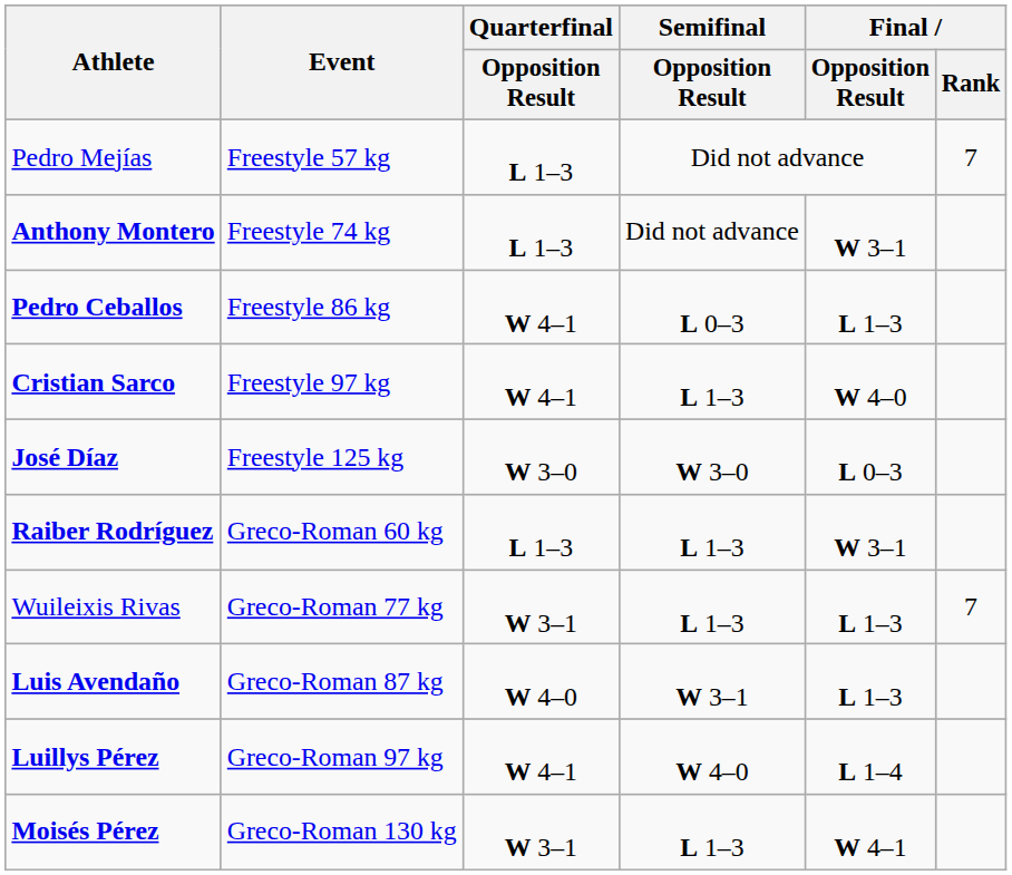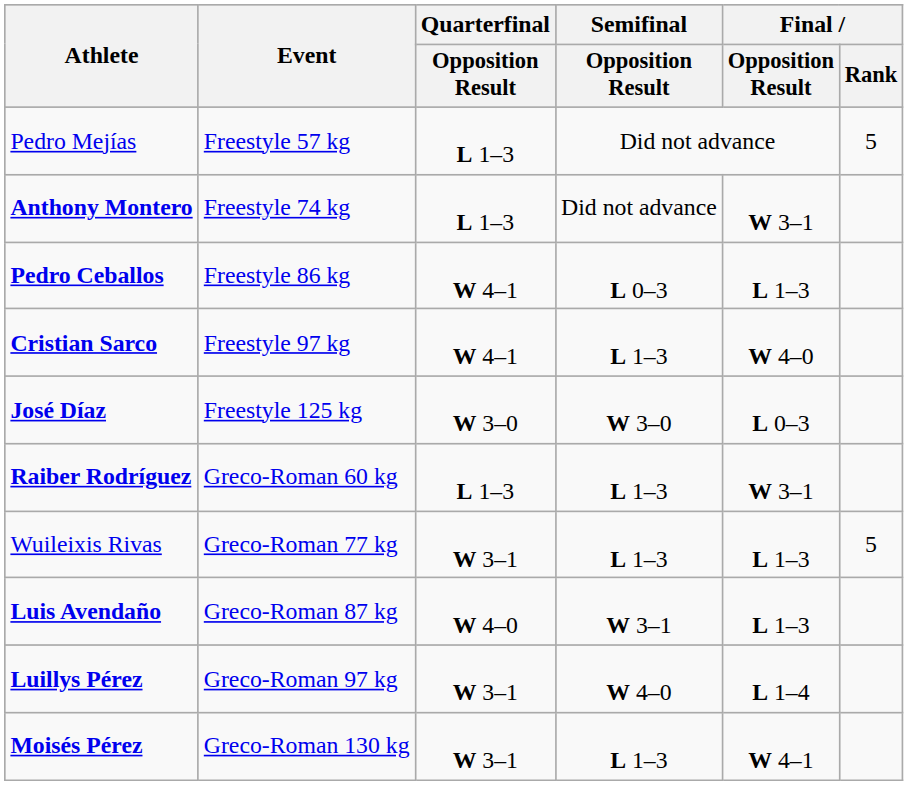 <table class=wikitable style=font-size:90%;text-align:center>
 <tr>
 <th rowspan=2>Athlete</th>
 <th rowspan=2>Event</th>
 <th>Quarterfinal</th>
 <th>Semifinal</th>
 <th colspan=2>Final / </th>
 </tr>
 <tr style=font-size:95%>
 <th>Opposition<br>Result</th>
 <th>Opposition<br>Result</th>
 <th>Opposition<br>Result</th>
 <th>Rank</th>
 </tr>
 <tr>
 <td align=left><a href='#'>Pedro Mejías</a></td>
 <td align=left><a href='#'>Freestyle 57 kg</a></td>
 <td> <br> <strong>L</strong> 1–3 </td>
 <td colspan=2>Did not advance</td>
-<td>7</td>
+<td>5</td>
 </tr>
 <tr>
 <td align=left><strong><a href='#'>Anthony Montero</a></strong></td>
 <td align=left><a href='#'>Freestyle 74 kg</a></td>
 <td> <br> <strong>L</strong> 1–3 </td>
 <td>Did not advance</td>
 <td><br><strong>W</strong> 3–1 </td>
 <td></td>
 </tr>
 <tr>
 <td align=left><strong><a href='#'>Pedro Ceballos</a></strong></td>
 <td align=left><a href='#'>Freestyle 86 kg</a></td>
 <td><br><strong>W</strong> 4–1 </td>
 <td><br><strong>L</strong> 0–3 </td>
 <td><br><strong>L</strong> 1–3 </td>
 <td></td>
 </tr>
 <tr>
 <td align=left><strong><a href='#'>Cristian Sarco</a></strong></td>
 <td align=left><a href='#'>Freestyle 97 kg</a></td>
 <td> <br> <strong>W</strong> 4–1 </td>
 <td><br><strong>L</strong> 1–3 </td>
 <td> <br><strong>W</strong> 4–0 </td>
 <td></td>
 </tr>
 <tr>
 <td align=left><strong><a href='#'>José Díaz</a></strong></td>
 <td align=left><a href='#'>Freestyle 125 kg</a></td>
 <td> <br> <strong>W</strong> 3–0 </td>
 <td> <br> <strong>W</strong> 3–0 </td>
 <td> <br> <strong>L</strong> 0–3 </td>
 <td></td>
 </tr>
 <tr>
 <td align=left><strong><a href='#'>Raiber Rodríguez</a></strong></td>
 <td align=left><a href='#'>Greco-Roman 60 kg</a></td>
 <td> <br> <strong>L</strong> 1–3 </td>
 <td><br><strong>L</strong> 1–3 </td>
 <td><br><strong>W</strong> 3–1 </td>
 <td></td>
 </tr>
 <tr>
 <td align=left><a href='#'>Wuileixis Rivas</a></td>
 <td align=left><a href='#'>Greco-Roman 77 kg</a></td>
 <td><br><strong>W</strong> 3–1 </td>
 <td><br><strong>L</strong> 1–3 </td>
 <td><br><strong>L</strong> 1–3 </td>
-<td>7</td>
+<td>5</td>
 </tr>
 <tr>
 <td align=left><strong><a href='#'>Luis Avendaño</a></strong></td>
 <td align=left><a href='#'>Greco-Roman 87 kg</a></td>
 <td><br><strong>W</strong> 4–0 </td>
 <td><br><strong>W</strong> 3–1 </td>
 <td><br><strong>L</strong> 1–3 </td>
 <td></td>
 </tr>
 <tr>
 <td align=left><strong><a href='#'>Luillys Pérez</a></strong></td>
 <td align=left><a href='#'>Greco-Roman 97 kg</a></td>
-<td> <br> <strong>W</strong> 4–1 </td>
+<td><br><strong>W</strong> 3–1 </td>
 <td><br><strong>W</strong> 4–0 </td>
 <td><br><strong>L</strong> 1–4 </td>
 <td></td>
 </tr>
 <tr>
 <td align=left><strong><a href='#'>Moisés Pérez</a></strong></td>
 <td align=left><a href='#'>Greco-Roman 130 kg</a></td>
 <td><br><strong>W</strong> 3–1 </td>
 <td><br><strong>L</strong> 1–3 </td>
 <td><br><strong>W</strong> 4–1 </td>
 <td></td>
 </tr>
 </table>
